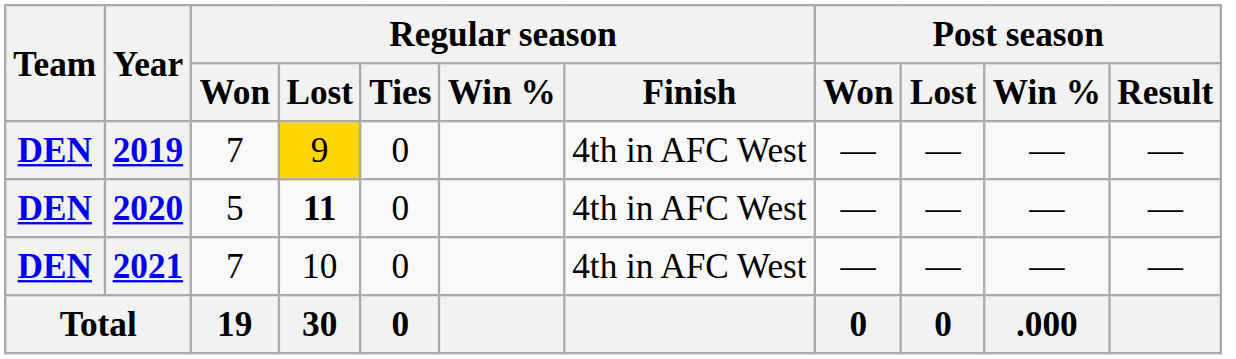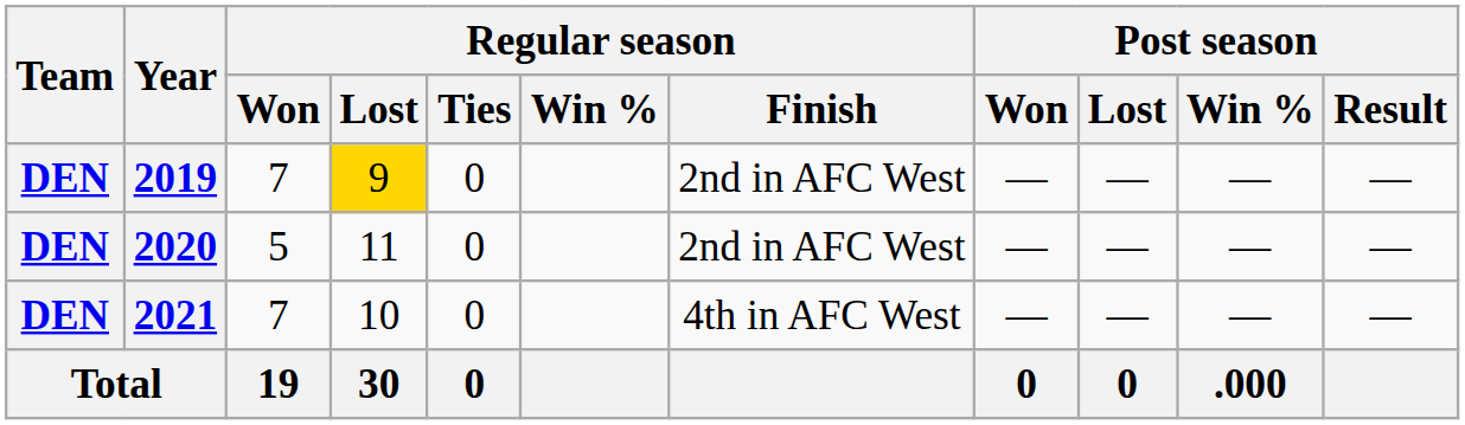 <table class="wikitable" style="font-size: 95%; text-align:center;">
 <tr>
 <th rowspan="2">Team</th>
 <th rowspan="2">Year</th>
 <th colspan="5">Regular season</th>
 <th colspan="4">Post season</th>
 </tr>
 <tr>
 <th>Won</th>
 <th>Lost</th>
 <th>Ties</th>
 <th>Win %</th>
 <th>Finish</th>
 <th>Won</th>
 <th>Lost</th>
 <th>Win %</th>
 <th>Result</th>
 </tr>
 <tr>
 <th><a href='#'>DEN</a></th>
 <th><a href='#'>2019</a></th>
 <td>7</td>
 <td style="background: gold;">9</td>
 <td>0</td>
 <td></td>
-<td>4th in AFC West</td>
+<td>2nd in AFC West</td>
 <td>—</td>
 <td>—</td>
 <td>—</td>
 <td>—</td>
 </tr>
 <tr>
 <th><a href='#'>DEN</a></th>
 <th><a href='#'>2020</a></th>
 <td>5</td>
-<td><strong>11</strong></td>
+<td>11</td>
 <td>0</td>
 <td></td>
-<td>4th in AFC West</td>
+<td>2nd in AFC West</td>
 <td>—</td>
 <td>—</td>
 <td>—</td>
 <td>—</td>
 </tr>
 <tr>
 <th><a href='#'>DEN</a></th>
 <th><a href='#'>2021</a></th>
 <td>7</td>
 <td>10</td>
 <td>0</td>
 <td></td>
 <td>4th in AFC West</td>
 <td>—</td>
 <td>—</td>
 <td>—</td>
 <td>—</td>
 </tr>
 <tr>
 <th colspan="2">Total</th>
 <th>19</th>
 <th>30</th>
 <th>0</th>
 <th></th>
 <th></th>
 <th>0</th>
 <th>0</th>
 <th>.000</th>
 <th></th>
 </tr>
 </table>
